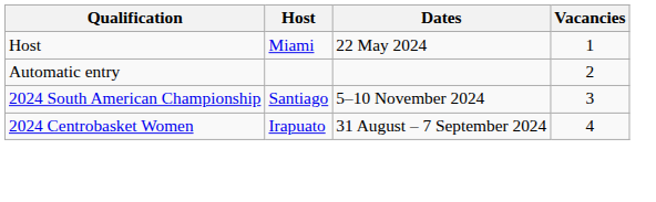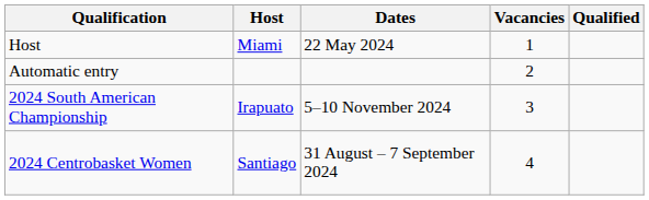 <table class="wikitable">
 <tr>
 <th>Qualification</th>
 <th>Host</th>
 <th>Dates</th>
 <th>Vacancies</th>
+<th>Qualified</th>
 </tr>
 <tr>
 <td>Host</td>
 <td> <a href='#'>Miami</a></td>
 <td>22 May 2024</td>
 <td align=center>1</td>
+<td></td>
 </tr>
 <tr>
 <td>Automatic entry</td>
 <td></td>
 <td></td>
 <td align=center>2</td>
+<td><br></td>
 </tr>
 <tr>
 <td><a href='#'>2024 South American Championship</a></td>
-<td> <a href='#'>Santiago</a></td>
+<td> <a href='#'>Irapuato</a></td>
 <td>5–10 November 2024</td>
 <td align=center>3</td>
+<td><br><br></td>
 </tr>
 <tr>
 <td><a href='#'>2024 Centrobasket Women</a></td>
-<td> <a href='#'>Irapuato</a></td>
+<td> <a href='#'>Santiago</a></td>
 <td>31 August – 7 September 2024</td>
 <td align=center>4</td>
+<td><br><br><br></td>
 </tr>
 </table>
